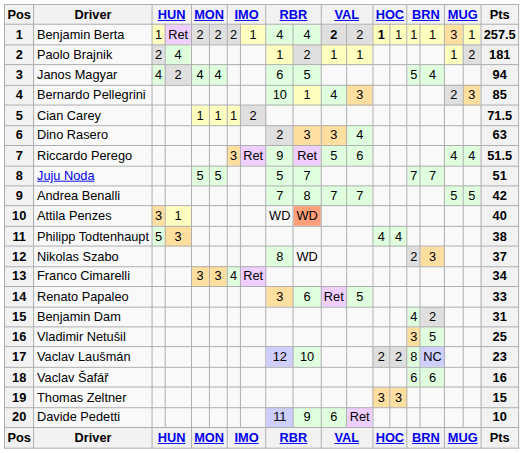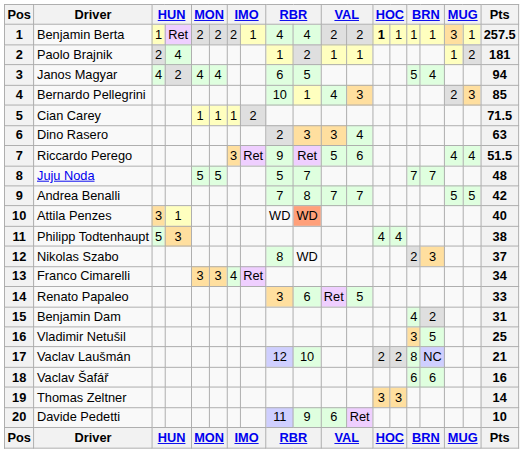 <table class="wikitable" style="font-size: 85%; text-align:center">
 <tr>
 <th valign=middle>Pos</th>
 <th valign=middle>Driver</th>
 <th colspan=2><a href='#'>HUN</a><br></th>
 <th colspan=2><a href='#'>MON</a><br></th>
 <th colspan=2><a href='#'>IMO</a><br></th>
 <th colspan=2><a href='#'>RBR</a><br></th>
 <th colspan=2><a href='#'>VAL</a><br></th>
 <th colspan=2><a href='#'>HOC</a><br></th>
 <th colspan=2><a href='#'>BRN</a><br></th>
 <th colspan=2><a href='#'>MUG</a><br></th>
 <th valign="middle">Pts</th>
 </tr>
 <tr>
 <th>1</th>
 <td align=left> Benjamin Berta</td>
 <td style="background:#FFFFBF">1</td>
 <td style="background:#efcfff">Ret</td>
 <td style="background:#dfdfdf">2</td>
 <td style="background:#dfdfdf">2</td>
 <td style="background:#dfdfdf">2</td>
 <td style="background:#FFFFBF">1</td>
 <td style="background:#dfffdf">4</td>
 <td style="background:#dfffdf">4</td>
-<td style="background:#dfdfdf"><strong>2</strong></td>
+<td style="background:#dfdfdf">2</td>
 <td style="background:#dfdfdf">2</td>
 <td style="background:#FFFFBF"><strong>1</strong></td>
 <td style="background:#FFFFBF">1</td>
 <td style="background:#FFFFBF">1</td>
 <td style="background:#FFFFBF">1</td>
 <td style="background:#ffdf9f">3</td>
 <td style="background:#FFFFBF">1</td>
 <th>257.5</th>
 </tr>
 <tr>
 <th>2</th>
 <td align=left> Paolo Brajnik</td>
 <td style="background:#dfdfdf">2</td>
 <td style="background:#dfffdf">4</td>
 <td></td>
 <td></td>
 <td></td>
 <td></td>
 <td style="background:#FFFFBF">1</td>
 <td style="background:#dfdfdf">2</td>
 <td style="background:#FFFFBF">1</td>
 <td style="background:#FFFFBF">1</td>
 <td></td>
 <td></td>
 <td></td>
 <td></td>
 <td style="background:#FFFFBF">1</td>
 <td style="background:#dfdfdf">2</td>
 <th>181</th>
 </tr>
 <tr>
 <th>3</th>
 <td align=left> Janos Magyar</td>
 <td style="background:#dfffdf">4</td>
 <td style="background:#dfdfdf">2</td>
 <td style="background:#dfffdf">4</td>
 <td style="background:#dfffdf">4</td>
 <td></td>
 <td></td>
 <td style="background:#dfffdf">6</td>
 <td style="background:#dfffdf">5</td>
 <td></td>
 <td></td>
 <td></td>
 <td></td>
 <td style="background:#dfffdf">5</td>
 <td style="background:#dfffdf">4</td>
 <td></td>
 <td></td>
 <th>94</th>
 </tr>
 <tr>
 <th>4</th>
 <td align=left> Bernardo Pellegrini</td>
 <td></td>
 <td></td>
 <td></td>
 <td></td>
 <td></td>
 <td></td>
 <td style="background:#dfffdf">10</td>
 <td style="background:#FFFFBF">1</td>
 <td style="background:#dfffdf">4</td>
 <td style="background:#ffdf9f">3</td>
 <td></td>
 <td></td>
 <td></td>
 <td></td>
 <td style="background:#dfdfdf">2</td>
 <td style="background:#ffdf9f">3</td>
 <th>85</th>
 </tr>
 <tr>
 <th>5</th>
 <td align=left> Cian Carey</td>
 <td></td>
 <td></td>
 <td style="background:#FFFFBF">1</td>
 <td style="background:#FFFFBF">1</td>
 <td style="background:#FFFFBF">1</td>
 <td style="background:#dfdfdf">2</td>
 <td></td>
 <td></td>
 <td></td>
 <td></td>
 <td></td>
 <td></td>
 <td></td>
 <td></td>
 <td></td>
 <td></td>
 <th>71.5</th>
 </tr>
 <tr>
 <th>6</th>
 <td align=left> Dino Rasero</td>
 <td></td>
 <td></td>
 <td></td>
 <td></td>
 <td></td>
 <td></td>
 <td style="background:#dfdfdf">2</td>
 <td style="background:#ffdf9f">3</td>
 <td style="background:#ffdf9f">3</td>
 <td style="background:#dfffdf">4</td>
 <td></td>
 <td></td>
 <td></td>
 <td></td>
 <td></td>
 <td></td>
 <th>63</th>
 </tr>
 <tr>
 <th>7</th>
 <td align=left> Riccardo Perego</td>
 <td></td>
 <td></td>
 <td></td>
 <td></td>
 <td style="background:#ffdf9f">3</td>
 <td style="background:#efcfff">Ret</td>
 <td style="background:#dfffdf">9</td>
 <td style="background:#efcfff">Ret</td>
 <td style="background:#dfffdf">5</td>
 <td style="background:#dfffdf">6</td>
 <td></td>
 <td></td>
 <td></td>
 <td></td>
 <td style="background:#dfffdf">4</td>
 <td style="background:#dfffdf">4</td>
 <th>51.5</th>
 </tr>
 <tr>
 <th>8</th>
 <td align=left> <a href='#'>Juju Noda</a></td>
 <td></td>
 <td></td>
 <td style="background:#dfffdf">5</td>
 <td style="background:#dfffdf">5</td>
 <td></td>
 <td></td>
 <td style="background:#dfffdf">5</td>
 <td style="background:#dfffdf">7</td>
 <td></td>
 <td></td>
 <td></td>
 <td></td>
 <td style="background:#dfffdf">7</td>
 <td style="background:#dfffdf">7</td>
 <td></td>
 <td></td>
-<th>51</th>
+<th>48</th>
 </tr>
 <tr>
 <th>9</th>
 <td align=left> Andrea Benalli</td>
 <td></td>
 <td></td>
 <td></td>
 <td></td>
 <td></td>
 <td></td>
 <td style="background:#dfffdf">7</td>
 <td style="background:#dfffdf">8</td>
 <td style="background:#dfffdf">7</td>
 <td style="background:#dfffdf">7</td>
 <td></td>
 <td></td>
 <td></td>
 <td></td>
 <td style="background:#dfffdf">5</td>
 <td style="background:#dfffdf">5</td>
 <th>42</th>
 </tr>
 <tr>
 <th>10</th>
 <td align=left> Attila Penzes</td>
 <td style="background:#ffdf9f">3</td>
 <td style="background:#FFFFBF">1</td>
 <td></td>
 <td></td>
 <td></td>
 <td></td>
 <td>WD</td>
 <td style="background: lightsalmon;">WD</td>
 <td></td>
 <td></td>
 <td></td>
 <td></td>
 <td></td>
 <td></td>
 <td></td>
 <td></td>
 <th>40</th>
 </tr>
 <tr>
 <th>11</th>
 <td align=left nowrap> Philipp Todtenhaupt</td>
 <td style="background:#dfffdf">5</td>
 <td style="background:#ffdf9f">3</td>
 <td></td>
 <td></td>
 <td></td>
 <td></td>
 <td></td>
 <td></td>
 <td></td>
 <td></td>
 <td style="background:#dfffdf">4</td>
 <td style="background:#dfffdf">4</td>
 <td></td>
 <td></td>
 <td></td>
 <td></td>
 <th>38</th>
 </tr>
 <tr>
 <th>12</th>
 <td align=left> Nikolas Szabo</td>
 <td></td>
 <td></td>
 <td></td>
 <td></td>
 <td></td>
 <td></td>
 <td style="background:#dfffdf">8</td>
 <td>WD</td>
 <td></td>
 <td></td>
 <td></td>
 <td></td>
 <td style="background:#dfdfdf">2</td>
 <td style="background:#ffdf9f">3</td>
 <td></td>
 <td></td>
 <th>37</th>
 </tr>
 <tr>
 <th>13</th>
 <td align=left> Franco Cimarelli</td>
 <td></td>
 <td></td>
 <td style="background:#ffdf9f">3</td>
 <td style="background:#ffdf9f">3</td>
 <td style="background:#dfffdf">4</td>
 <td style="background:#efcfff">Ret</td>
 <td></td>
 <td></td>
 <td></td>
 <td></td>
 <td></td>
 <td></td>
 <td></td>
 <td></td>
 <td></td>
 <td></td>
 <th>34</th>
 </tr>
 <tr>
 <th>14</th>
 <td align=left> Renato Papaleo</td>
 <td></td>
 <td></td>
 <td></td>
 <td></td>
 <td></td>
 <td></td>
 <td style="background:#ffdf9f">3</td>
 <td style="background:#dfffdf">6</td>
 <td style="background:#efcfff">Ret</td>
 <td style="background:#dfffdf">5</td>
 <td></td>
 <td></td>
 <td></td>
 <td></td>
 <td></td>
 <td></td>
 <th>33</th>
 </tr>
 <tr>
 <th>15</th>
 <td align=left> Benjamin Dam</td>
 <td></td>
 <td></td>
 <td></td>
 <td></td>
 <td></td>
 <td></td>
 <td></td>
 <td></td>
 <td></td>
 <td></td>
 <td></td>
 <td></td>
 <td style="background:#dfffdf">4</td>
 <td style="background:#dfdfdf">2</td>
 <td></td>
 <td></td>
 <th>31</th>
 </tr>
 <tr>
 <th>16</th>
 <td align=left> Vladimir Netušil</td>
 <td></td>
 <td></td>
 <td></td>
 <td></td>
 <td></td>
 <td></td>
 <td></td>
 <td></td>
 <td></td>
 <td></td>
 <td></td>
 <td></td>
 <td style="background:#ffdf9f">3</td>
 <td style="background:#dfffdf">5</td>
 <td></td>
 <td></td>
 <th>25</th>
 </tr>
 <tr>
 <th>17</th>
 <td align=left> Vaclav Laušmán</td>
 <td></td>
 <td></td>
 <td></td>
 <td></td>
 <td></td>
 <td></td>
 <td style="background:#cfcfff">12</td>
 <td style="background:#dfffdf">10</td>
 <td></td>
 <td></td>
 <td style="background:#dfdfdf">2</td>
 <td style="background:#dfdfdf">2</td>
 <td style="background:#dfffdf">8</td>
 <td style="background:#cfcfff">NC</td>
 <td></td>
 <td></td>
-<th>23</th>
+<th>21</th>
 </tr>
 <tr>
 <th>18</th>
 <td align=left> Vaclav Šafář</td>
 <td></td>
 <td></td>
 <td></td>
 <td></td>
 <td></td>
 <td></td>
 <td></td>
 <td></td>
 <td></td>
 <td></td>
 <td></td>
 <td></td>
 <td style="background:#dfffdf">6</td>
 <td style="background:#dfffdf">6</td>
 <td></td>
 <td></td>
 <th>16</th>
 </tr>
 <tr>
 <th>19</th>
 <td align=left> Thomas Zeltner</td>
 <td></td>
 <td></td>
 <td></td>
 <td></td>
 <td></td>
 <td></td>
 <td></td>
 <td></td>
 <td></td>
 <td></td>
 <td style="background:#ffdf9f">3</td>
 <td style="background:#ffdf9f">3</td>
 <td></td>
 <td></td>
 <td></td>
 <td></td>
-<th>15</th>
+<th>14</th>
 </tr>
 <tr>
 <th>20</th>
 <td align=left> Davide Pedetti</td>
 <td></td>
 <td></td>
 <td></td>
 <td></td>
 <td></td>
 <td></td>
 <td style="background:#cfcfff">11</td>
 <td style="background:#dfffdf">9</td>
 <td style="background:#dfffdf">6</td>
 <td style="background:#efcfff">Ret</td>
 <td></td>
 <td></td>
 <td></td>
 <td></td>
 <td></td>
 <td></td>
 <th>10</th>
 </tr>
 <tr valign="top">
 <th valign=middle>Pos</th>
 <th valign=middle>Driver</th>
 <th colspan=2><a href='#'>HUN</a><br></th>
 <th colspan=2><a href='#'>MON</a><br></th>
 <th colspan=2><a href='#'>IMO</a><br></th>
 <th colspan=2><a href='#'>RBR</a><br></th>
 <th colspan=2><a href='#'>VAL</a><br></th>
 <th colspan=2><a href='#'>HOC</a><br></th>
 <th colspan=2><a href='#'>BRN</a><br></th>
 <th colspan=2><a href='#'>MUG</a><br></th>
 <th valign="middle">Pts</th>
 </tr>
 </table>
